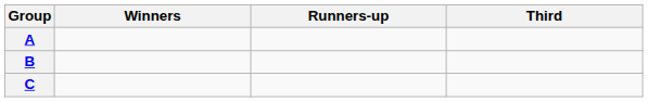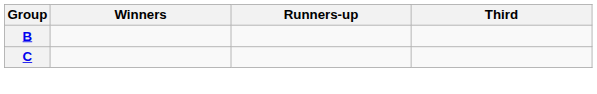 <table class="wikitable">
 <tr>
 <th>Group</th>
 <th width=210>Winners</th>
 <th width=210>Runners-up</th>
 <th width=210>Third</th>
-</tr>
-<tr>
-<th><a href='#'>A</a></th>
-<td></td>
-<td></td>
-<td></td>
 </tr>
 <tr>
 <th><a href='#'>B</a></th>
 <td></td>
 <td></td>
 <td></td>
 </tr>
 <tr>
 <th><a href='#'>C</a></th>
 <td></td>
 <td></td>
 </tr>
 </table>
